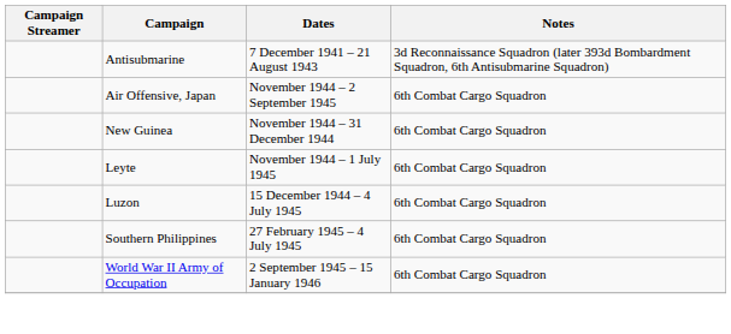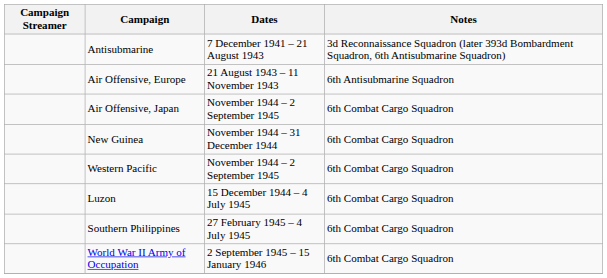 <table class="wikitable">
 <tr>
 <th>Campaign Streamer</th>
 <th>Campaign</th>
 <th>Dates</th>
 <th>Notes</th>
 </tr>
 <tr>
 <td></td>
 <td>Antisubmarine</td>
 <td>7 December 1941 – 21 August 1943</td>
 <td>3d Reconnaissance Squadron (later 393d Bombardment Squadron, 6th Antisubmarine Squadron)</td>
 </tr>
 <tr>
 <td></td>
+<td>Air Offensive, Europe</td>
+<td>21 August 1943 – 11 November 1943</td>
+<td>6th Antisubmarine Squadron</td>
+</tr>
+<tr>
+<td></td>
 <td>Air Offensive, Japan</td>
 <td>November 1944 – 2 September 1945</td>
 <td>6th Combat Cargo Squadron</td>
 </tr>
 <tr>
 <td></td>
 <td>New Guinea</td>
 <td>November 1944 – 31 December 1944</td>
 <td>6th Combat Cargo Squadron</td>
 </tr>
 <tr>
 <td></td>
-<td>Leyte</td>
-<td>November 1944 – 1 July 1945</td>
+<td>Western Pacific</td>
+<td>November 1944 – 2 September 1945</td>
 <td>6th Combat Cargo Squadron</td>
 </tr>
 <tr>
 <td></td>
 <td>Luzon</td>
 <td>15 December 1944 – 4 July 1945</td>
 <td>6th Combat Cargo Squadron</td>
 </tr>
 <tr>
 <td></td>
 <td>Southern Philippines</td>
 <td>27 February 1945 – 4 July 1945</td>
 <td>6th Combat Cargo Squadron</td>
 </tr>
 <tr>
 <td></td>
 <td><a href='#'>World War II Army of Occupation</a></td>
 <td>2 September 1945 – 15 January 1946</td>
 <td>6th Combat Cargo Squadron</td>
 </tr>
 <tr>
 </tr>
 </table>
